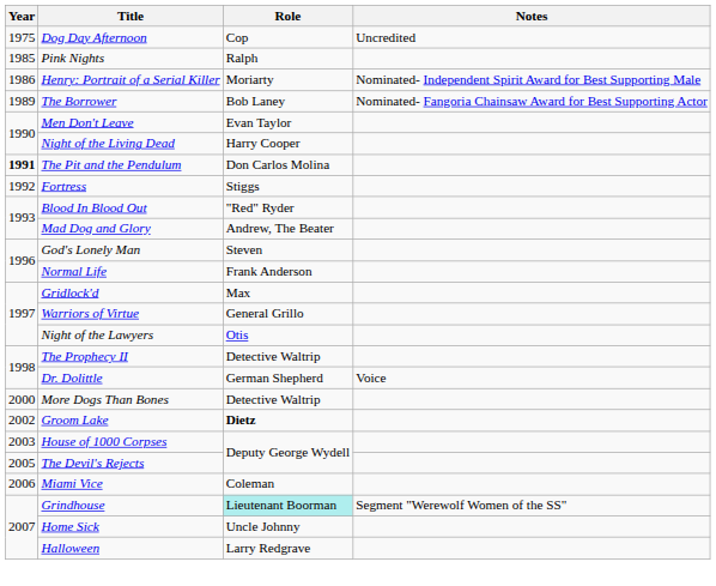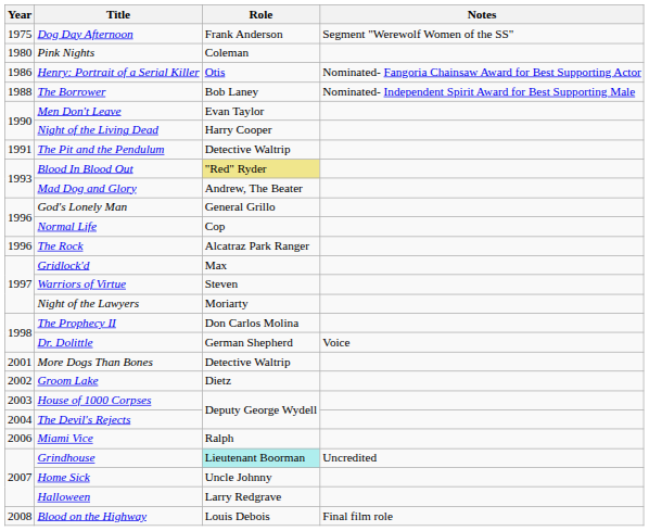 <table class="wikitable sortable">
 <tr>
 <th>Year</th>
 <th>Title</th>
 <th>Role</th>
 <th class="unsortable">Notes</th>
 </tr>
 <tr>
 <td>1975</td>
 <td><em><a href='#'>Dog Day Afternoon</a></em></td>
-<td>Cop</td>
-<td>Uncredited</td>
+<td>Frank Anderson</td>
+<td>Segment "Werewolf Women of the SS"</td>
 </tr>
 <tr>
-<td>1985</td>
+<td>1980</td>
 <td><em>Pink Nights</em></td>
-<td>Ralph</td>
+<td>Coleman</td>
 <td></td>
 </tr>
 <tr>
 <td>1986</td>
 <td><em><a href='#'>Henry: Portrait of a Serial Killer</a></em></td>
-<td>Moriarty</td>
-<td>Nominated- <a href='#'>Independent Spirit Award for Best Supporting Male</a></td>
+<td><a href='#'>Otis</a></td>
+<td>Nominated- <a href='#'>Fangoria Chainsaw Award for Best Supporting Actor</a></td>
 </tr>
 <tr>
-<td>1989</td>
+<td>1988</td>
 <td><em><a href='#'>The Borrower</a></em></td>
 <td>Bob Laney</td>
-<td>Nominated- <a href='#'>Fangoria Chainsaw Award for Best Supporting Actor</a></td>
+<td>Nominated- <a href='#'>Independent Spirit Award for Best Supporting Male</a></td>
 </tr>
 <tr>
 <td rowspan="2">1990</td>
 <td><em><a href='#'>Men Don't Leave</a></em></td>
 <td>Evan Taylor</td>
 <td></td>
 </tr>
 <tr>
 <td><em><a href='#'>Night of the Living Dead</a></em></td>
 <td>Harry Cooper</td>
 <td></td>
 </tr>
 <tr>
-<td><strong>1991</strong></td>
+<td>1991</td>
 <td><em><a href='#'>The Pit and the Pendulum</a></em></td>
-<td>Don Carlos Molina</td>
-<td></td>
-</tr>
-<tr>
-<td>1992</td>
-<td><em><a href='#'>Fortress</a></em></td>
-<td>Stiggs</td>
+<td>Detective Waltrip</td>
 <td></td>
 </tr>
 <tr>
 <td rowspan="2">1993</td>
 <td><em><a href='#'>Blood In Blood Out</a></em></td>
-<td>"Red" Ryder</td>
+<td style="background: khaki;">"Red" Ryder</td>
 <td></td>
 </tr>
 <tr>
 <td><em><a href='#'>Mad Dog and Glory</a></em></td>
 <td>Andrew, The Beater</td>
 <td></td>
 </tr>
 <tr>
 <td rowspan="2">1996</td>
 <td><em>God's Lonely Man</em></td>
-<td>Steven</td>
+<td>General Grillo</td>
 <td></td>
 </tr>
 <tr>
 <td><em><a href='#'>Normal Life</a></em></td>
-<td>Frank Anderson</td>
+<td>Cop</td>
+<td></td>
+</tr>
+<tr>
+<td>1996</td>
+<td><em><a href='#'>The Rock</a></em></td>
+<td>Alcatraz Park Ranger</td>
 <td></td>
 </tr>
 <tr>
 <td rowspan="3">1997</td>
 <td><em><a href='#'>Gridlock'd</a></em></td>
 <td>Max</td>
 <td></td>
 </tr>
 <tr>
 <td><em><a href='#'>Warriors of Virtue</a></em></td>
-<td>General Grillo</td>
+<td>Steven</td>
 <td></td>
 </tr>
 <tr>
 <td><em>Night of the Lawyers</em></td>
-<td><a href='#'>Otis</a></td>
+<td>Moriarty</td>
 <td></td>
 </tr>
 <tr>
 <td rowspan="2">1998</td>
 <td><em><a href='#'>The Prophecy II</a></em></td>
-<td>Detective Waltrip</td>
+<td>Don Carlos Molina</td>
 <td></td>
 </tr>
 <tr>
 <td><em><a href='#'>Dr. Dolittle</a></em></td>
 <td>German Shepherd</td>
 <td>Voice</td>
 </tr>
 <tr>
-<td>2000</td>
+<td>2001</td>
 <td><em>More Dogs Than Bones</em></td>
 <td>Detective Waltrip</td>
 <td></td>
 </tr>
 <tr>
 <td>2002</td>
 <td><em><a href='#'>Groom Lake</a></em></td>
-<td><strong>Dietz</strong></td>
+<td>Dietz</td>
 <td></td>
 </tr>
 <tr>
 <td>2003</td>
 <td><em><a href='#'>House of 1000 Corpses</a></em></td>
 <td rowspan="2">Deputy George Wydell</td>
 <td></td>
 </tr>
 <tr>
-<td>2005</td>
+<td>2004</td>
 <td><em><a href='#'>The Devil's Rejects</a></em></td>
 <td></td>
 </tr>
 <tr>
 <td>2006</td>
 <td><em><a href='#'>Miami Vice</a></em></td>
-<td>Coleman</td>
+<td>Ralph</td>
 <td></td>
 </tr>
 <tr>
 <td rowspan="3">2007</td>
 <td><em><a href='#'>Grindhouse</a></em></td>
 <td style="background: paleturquoise;">Lieutenant Boorman</td>
-<td>Segment "Werewolf Women of the SS"</td>
+<td>Uncredited</td>
 </tr>
 <tr>
 <td><em><a href='#'>Home Sick</a></em></td>
 <td>Uncle Johnny</td>
 <td></td>
 </tr>
 <tr>
 <td><em><a href='#'>Halloween</a></em></td>
 <td>Larry Redgrave</td>
 <td></td>
 </tr>
+<tr>
+<td>2008</td>
+<td><em><a href='#'>Blood on the Highway</a></em></td>
+<td>Louis Debois</td>
+<td>Final film role</td>
+</tr>
 </table>
